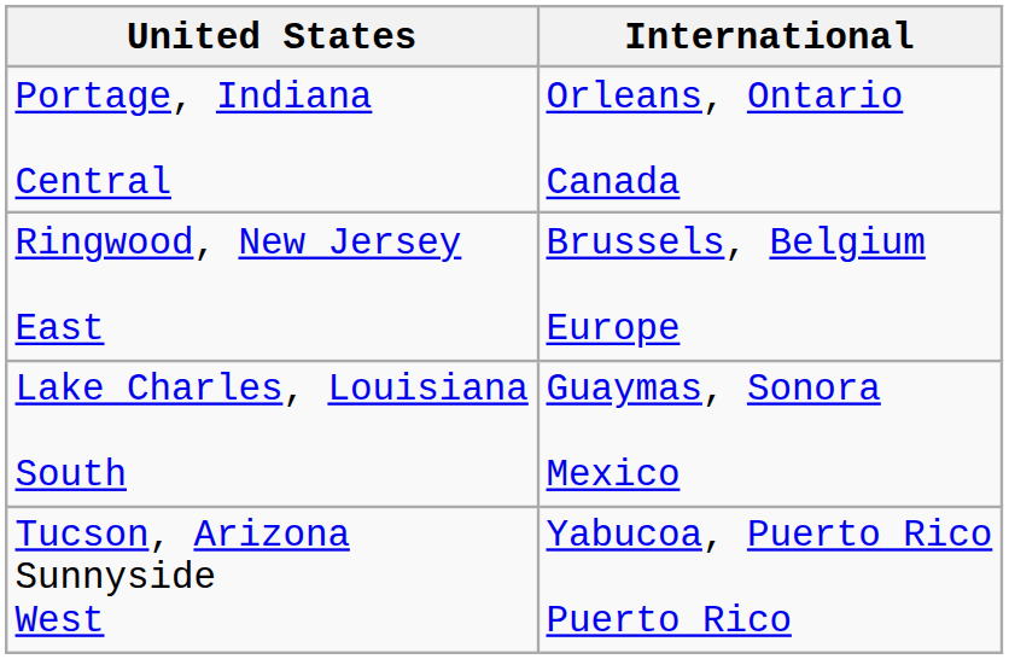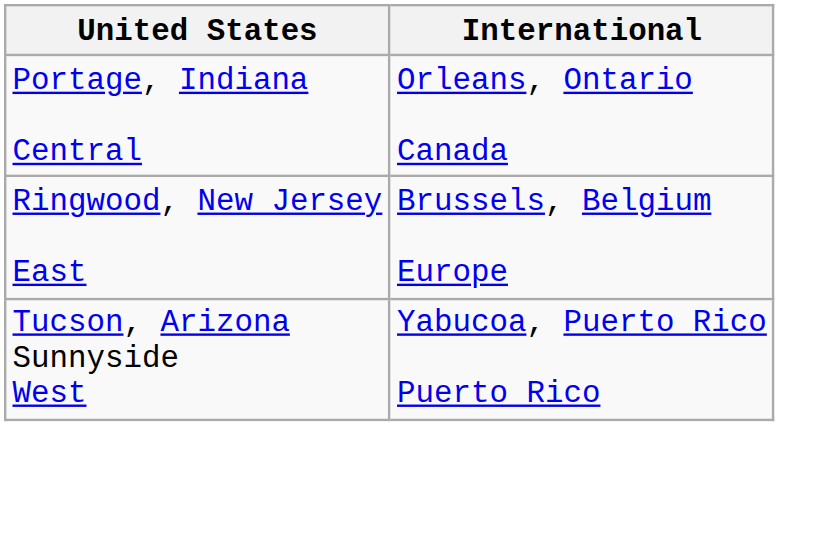 <table class="wikitable">
 <tr>
 <th>United States</th>
 <th>International</th>
 </tr>
 <tr>
 <td> <a href='#'>Portage</a>, <a href='#'>Indiana</a><br><br><a href='#'>Central</a></td>
 <td> <a href='#'>Orleans</a>, <a href='#'>Ontario</a><br><br><a href='#'>Canada</a></td>
 </tr>
 <tr>
 <td> <a href='#'>Ringwood</a>, <a href='#'>New Jersey</a><br><br><a href='#'>East</a></td>
 <td> <a href='#'>Brussels</a>, <a href='#'>Belgium</a><br><br><a href='#'>Europe</a></td>
 </tr>
 <tr>
-<td> <a href='#'>Lake Charles</a>, <a href='#'>Louisiana</a><br><br><a href='#'>South</a></td>
-<td> <a href='#'>Guaymas</a>, <a href='#'>Sonora</a><br><br><a href='#'>Mexico</a></td>
-</tr>
-<tr>
 <td> <a href='#'>Tucson</a>, <a href='#'>Arizona</a><br>Sunnyside<br><a href='#'>West</a></td>
 <td> <a href='#'>Yabucoa</a>, <a href='#'>Puerto Rico</a><br><br><a href='#'>Puerto Rico</a></td>
 </tr>
 </table>
